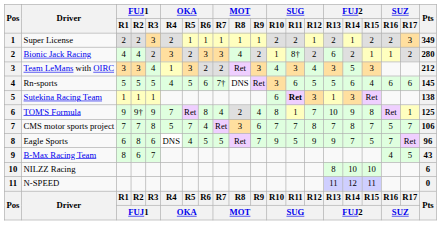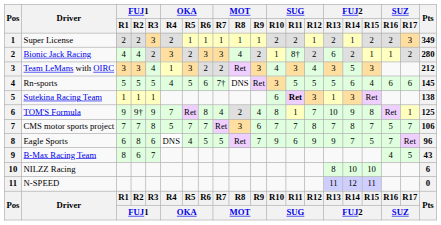 <table class="wikitable" style="font-size: 85%; text-align: center;">
 <tr>
 <th rowspan="2" valign="middle">Pos</th>
 <th rowspan="2" valign="middle">Driver</th>
 <th colspan="3"><a href='#'>FUJ</a>1</th>
 <th colspan="3"><a href='#'>OKA</a></th>
 <th colspan="3"><a href='#'>MOT</a></th>
 <th colspan="3"><a href='#'>SUG</a></th>
 <th colspan="3"><a href='#'>FUJ</a>2</th>
 <th colspan="2"><a href='#'>SUZ</a></th>
 <th rowspan="2" valign="middle">Pts</th>
 </tr>
 <tr>
 <th>R1</th>
 <th>R2</th>
 <th>R3</th>
 <th>R4</th>
 <th>R5</th>
 <th>R6</th>
 <th>R7</th>
 <th>R8</th>
 <th>R9</th>
 <th>R10</th>
 <th>R11</th>
 <th>R12</th>
 <th>R13</th>
 <th>R14</th>
 <th>R15</th>
 <th>R16</th>
 <th>R17</th>
 </tr>
 <tr>
 <th>1</th>
 <td align="left">Super License</td>
 <td bgcolor="#DFDFDF">2</td>
 <td bgcolor="#DFDFDF">2</td>
 <td bgcolor="#FFDF9F">3</td>
 <td bgcolor="#DFDFDF">2</td>
 <td bgcolor="#FFFFBF">1</td>
 <td bgcolor="#FFFFBF">1</td>
 <td bgcolor="#FFFFBF">1</td>
 <td bgcolor="#FFFFBF">1</td>
 <td bgcolor="#FFFFBF">1</td>
 <td bgcolor="#DFDFDF">2</td>
 <td bgcolor="#DFDFDF">2</td>
 <td bgcolor="#FFFFBF">1</td>
 <td bgcolor="#DFDFDF">2</td>
 <td bgcolor="#FFFFBF">1</td>
 <td bgcolor="#DFDFDF">2</td>
 <td bgcolor="#DFDFDF">2</td>
 <td bgcolor="#FFDF9F">3</td>
 <th>349</th>
 </tr>
 <tr>
 <th>2</th>
 <td align="left"><a href='#'>Bionic Jack Racing</a></td>
 <td bgcolor="#DFFFDF">4</td>
 <td bgcolor="#DFFFDF">4</td>
 <td bgcolor="#DFDFDF">2</td>
 <td bgcolor="#FFDF9F">3</td>
 <td bgcolor="#DFDFDF">2</td>
 <td bgcolor="#FFDF9F">3</td>
 <td bgcolor="#FFDF9F">3</td>
 <td bgcolor="#DFFFDF">4</td>
 <td bgcolor="#DFDFDF">2</td>
 <td bgcolor="#FFFFBF">1</td>
 <td bgcolor="#DFFFDF">8†</td>
 <td bgcolor="#DFDFDF">2</td>
 <td bgcolor="#DFFFDF">6</td>
 <td bgcolor="#DFDFDF">2</td>
 <td bgcolor="#FFFFBF">1</td>
 <td bgcolor="#FFFFBF">1</td>
 <td bgcolor="#DFDFDF">2</td>
 <th>280</th>
 </tr>
 <tr>
 <th>3</th>
 <td align="left"><a href='#'>Team LeMans</a> with <a href='#'>OIRC</a></td>
 <td bgcolor="#FFDF9F">3</td>
 <td bgcolor="#FFDF9F">3</td>
 <td bgcolor="#DFFFDF">4</td>
 <td bgcolor="#FFFFBF">1</td>
 <td bgcolor="#FFDF9F">3</td>
 <td bgcolor="#DFDFDF">2</td>
 <td bgcolor="#DFDFDF">2</td>
 <td bgcolor="#EFCFFF">Ret</td>
 <td bgcolor="#FFDF9F">3</td>
 <td bgcolor="#DFFFDF">4</td>
 <td bgcolor="#FFDF9F">3</td>
 <td bgcolor="#DFFFDF">4</td>
 <td bgcolor="#FFDF9F">3</td>
 <td bgcolor="#DFFFDF">5</td>
 <td bgcolor="#FFDF9F">3</td>
 <td></td>
 <td></td>
 <th>212</th>
 </tr>
 <tr>
 <th>4</th>
 <td align="left">Rn-sports</td>
 <td bgcolor="#DFFFDF">5</td>
 <td bgcolor="#DFFFDF">5</td>
 <td bgcolor="#DFFFDF">5</td>
 <td bgcolor="#DFFFDF">4</td>
 <td bgcolor="#DFFFDF">5</td>
 <td bgcolor="#DFFFDF">6</td>
 <td bgcolor="#DFFFDF">7†</td>
 <td bgcolor="#FFFFFF">DNS</td>
 <td bgcolor="#EFCFFF">Ret</td>
 <td bgcolor="#FFDF9F">3</td>
-<td bgcolor="#DFFFDF">6</td>
+<td bgcolor="#DFFFDF">5</td>
 <td bgcolor="#DFFFDF">5</td>
 <td bgcolor="#DFFFDF">5</td>
 <td bgcolor="#DFFFDF">6</td>
 <td bgcolor="#DFFFDF">4</td>
 <td bgcolor="#DFFFDF">6</td>
 <td bgcolor="#DFFFDF">6</td>
 <th>145</th>
 </tr>
 <tr>
 <th>5</th>
 <td align="left"><a href='#'>Sutekina Racing Team</a></td>
 <td bgcolor="#FFFFBF">1</td>
 <td bgcolor="#FFFFBF">1</td>
 <td bgcolor="#FFFFBF">1</td>
 <td></td>
 <td></td>
 <td></td>
 <td></td>
 <td></td>
 <td></td>
 <td bgcolor="#DFFFDF">6</td>
 <td bgcolor="#EFCFFF"><strong>Ret</strong></td>
 <td bgcolor="#FFDF9F">3</td>
 <td bgcolor="#FFFFBF">1</td>
 <td bgcolor="#FFDF9F">3</td>
 <td bgcolor="#EFCFFF">Ret</td>
 <td></td>
 <td></td>
 <th>138</th>
 </tr>
 <tr>
 <th>6</th>
 <td align="left"><a href='#'>TOM'S Formula</a></td>
 <td bgcolor="#DFFFDF">9</td>
 <td bgcolor="#DFFFDF">9†</td>
 <td bgcolor="#DFFFDF">9</td>
 <td bgcolor="#DFFFDF">7</td>
 <td bgcolor="#EFCFFF">Ret</td>
 <td bgcolor="#DFFFDF">8</td>
 <td bgcolor="#DFFFDF">4</td>
 <td bgcolor="#DFDFDF">2</td>
 <td bgcolor="#DFFFDF">4</td>
 <td bgcolor="#DFFFDF">8</td>
 <td bgcolor="#FFFFBF">1</td>
 <td bgcolor="#DFFFDF">7</td>
 <td bgcolor="#DFFFDF">10</td>
 <td bgcolor="#DFFFDF">9</td>
 <td bgcolor="#DFFFDF">8</td>
 <td bgcolor="#EFCFFF">Ret</td>
 <td bgcolor="#FFFFBF">1</td>
 <th>125</th>
 </tr>
 <tr>
 <th>7</th>
 <td align="left">CMS motor sports project</td>
 <td bgcolor="#DFFFDF">7</td>
 <td bgcolor="#DFFFDF">7</td>
 <td bgcolor="#DFFFDF">8</td>
 <td bgcolor="#DFFFDF">5</td>
 <td bgcolor="#DFFFDF">7</td>
-<td bgcolor="#DFFFDF">4</td>
+<td bgcolor="#DFFFDF">7</td>
 <td bgcolor="#EFCFFF">Ret</td>
 <td bgcolor="#FFDF9F">3</td>
 <td bgcolor="#DFFFDF">6</td>
 <td bgcolor="#DFFFDF">7</td>
 <td bgcolor="#DFFFDF">7</td>
 <td bgcolor="#DFFFDF">8</td>
 <td bgcolor="#DFFFDF">7</td>
 <td bgcolor="#DFFFDF">8</td>
 <td bgcolor="#DFFFDF">7</td>
 <td bgcolor="#DFFFDF">5</td>
 <td bgcolor="#DFFFDF">7</td>
 <th>106</th>
 </tr>
 <tr>
 <th>8</th>
 <td align="left">Eagle Sports</td>
 <td bgcolor="#DFFFDF">6</td>
 <td bgcolor="#DFFFDF">8</td>
 <td bgcolor="#DFFFDF">6</td>
 <td bgcolor="#FFFFFF">DNS</td>
 <td bgcolor="#DFFFDF">4</td>
 <td bgcolor="#DFFFDF">5</td>
 <td bgcolor="#DFFFDF">5</td>
 <td bgcolor="#EFCFFF">Ret</td>
 <td bgcolor="#DFFFDF">7</td>
 <td bgcolor="#DFFFDF">9</td>
-<td bgcolor="#DFFFDF">5</td>
+<td bgcolor="#DFFFDF">6</td>
 <td bgcolor="#DFFFDF">9</td>
 <td bgcolor="#DFFFDF">9</td>
 <td bgcolor="#DFFFDF">7</td>
 <td bgcolor="#DFFFDF">5</td>
 <td bgcolor="#DFFFDF">7</td>
 <td bgcolor="#EFCFFF">Ret</td>
 <th>96</th>
 </tr>
 <tr>
 <th>9</th>
 <td align="left"><a href='#'>B-Max Racing Team</a></td>
 <td bgcolor="#DFFFDF">8</td>
 <td bgcolor="#DFFFDF">6</td>
 <td bgcolor="#DFFFDF">7</td>
 <td></td>
 <td></td>
 <td></td>
 <td></td>
 <td></td>
 <td></td>
 <td></td>
 <td></td>
 <td></td>
 <td></td>
 <td></td>
 <td></td>
 <td bgcolor="#DFFFDF">4</td>
 <td bgcolor="#DFFFDF">5</td>
 <th>43</th>
 </tr>
 <tr>
 <th>10</th>
 <td align="left">NILZZ Racing</td>
 <td></td>
 <td></td>
 <td></td>
 <td></td>
 <td></td>
 <td></td>
 <td></td>
 <td></td>
 <td></td>
 <td></td>
 <td></td>
 <td></td>
 <td bgcolor="#DFFFDF">8</td>
 <td bgcolor="#DFFFDF">10</td>
 <td bgcolor="#DFFFDF">10</td>
 <td></td>
 <td></td>
 <th>6</th>
 </tr>
 <tr>
 <th>11</th>
 <td align="left">N-SPEED</td>
 <td></td>
 <td></td>
 <td></td>
 <td></td>
 <td></td>
 <td></td>
 <td></td>
 <td></td>
 <td></td>
 <td></td>
 <td></td>
 <td></td>
 <td bgcolor="#CFCFFF">11</td>
 <td bgcolor="#CFCFFF">12</td>
 <td bgcolor="#CFCFFF">11</td>
 <td></td>
 <td></td>
 <th>0</th>
 </tr>
 <tr>
 <th rowspan="2">Pos</th>
 <th rowspan="2">Driver</th>
 <th>R1</th>
 <th>R2</th>
 <th>R3</th>
 <th>R4</th>
 <th>R5</th>
 <th>R6</th>
 <th>R7</th>
 <th>R8</th>
 <th>R9</th>
 <th>R10</th>
 <th>R11</th>
 <th>R12</th>
 <th>R13</th>
 <th>R14</th>
 <th>R15</th>
 <th>R16</th>
 <th>R17</th>
 <th rowspan="2">Pts</th>
 </tr>
 <tr>
 <th colspan="3"><a href='#'>FUJ</a>1</th>
 <th colspan="3"><a href='#'>OKA</a></th>
 <th colspan="3"><a href='#'>MOT</a></th>
 <th colspan="3"><a href='#'>SUG</a></th>
 <th colspan="3"><a href='#'>FUJ</a>2</th>
 <th colspan="2"><a href='#'>SUZ</a></th>
 </tr>
 </table>
